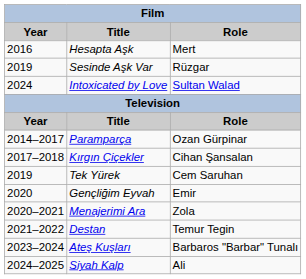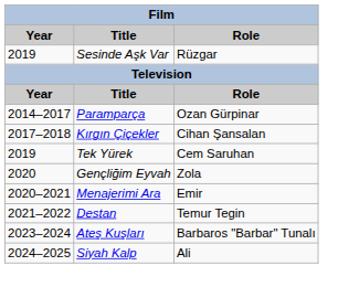 <table class="wikitable" style="font-size:90%">
 <tr>
 <th colspan="3" style="background:LightSteelBlue">Film</th>
 </tr>
 <tr>
 <th style="background:#CCCCCC">Year</th>
 <th style="background:#CCCCCC">Title</th>
 <th style="background:#CCCCCC">Role</th>
 </tr>
 <tr>
-<td>2016</td>
-<td><em>Hesapta Aşk</em></td>
-<td>Mert</td>
-</tr>
-<tr>
 <td>2019</td>
 <td><em>Sesinde Aşk Var</em></td>
 <td>Rüzgar</td>
-</tr>
-<tr>
-<td>2024</td>
-<td><em><a href='#'>Intoxicated by Love</a></em></td>
-<td><a href='#'>Sultan Walad</a></td>
 </tr>
 <tr>
 <th colspan="3" style="background:LightSteelBlue">Television</th>
 </tr>
 <tr>
 <th style="background:#CCCCCC">Year</th>
 <th style="background:#CCCCCC">Title</th>
 <th style="background:#CCCCCC">Role</th>
 </tr>
 <tr>
 <td>2014–2017</td>
 <td><em><a href='#'>Paramparça</a></em></td>
 <td>Ozan Gürpinar</td>
 </tr>
 <tr>
 <td>2017–2018</td>
 <td><em><a href='#'>Kırgın Çiçekler</a></em></td>
 <td>Cihan Şansalan</td>
 </tr>
 <tr>
 <td>2019</td>
 <td><em>Tek Yürek</em></td>
 <td>Cem Saruhan</td>
 </tr>
 <tr>
 <td>2020</td>
 <td><em>Gençliğim Eyvah</em></td>
-<td>Emir</td>
+<td>Zola</td>
 </tr>
 <tr>
 <td>2020–2021</td>
 <td><em><a href='#'>Menajerimi Ara</a></em></td>
-<td>Zola</td>
+<td>Emir</td>
 </tr>
 <tr>
 <td>2021–2022</td>
 <td><em><a href='#'>Destan</a></em></td>
 <td>Temur Tegin</td>
 </tr>
 <tr>
 <td>2023–2024</td>
 <td><em><a href='#'>Ateş Kuşları</a></em></td>
 <td>Barbaros "Barbar" Tunalı</td>
 </tr>
 <tr>
 <td>2024–2025</td>
 <td><em><a href='#'>Siyah Kalp</a></em></td>
 <td>Ali</td>
 </tr>
 </table>
